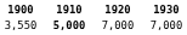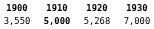 <table class="toccolours">
 <tr>
 <td align=center>  <strong>1900</strong></td>
 <td align=center>  <strong>1910</strong></td>
 <td align=center>  <strong>1920</strong></td>
 <td align=center>  <strong>1930</strong>  </td>
 </tr>
 <tr>
 <td align=center>  3,550</td>
 <td align=center><strong>  5,000</strong></td>
-<td align=center>  7,000</td>
+<td align=center>  5,268</td>
 <td align=center>  7,000  </td>
 </tr>
 </table>
